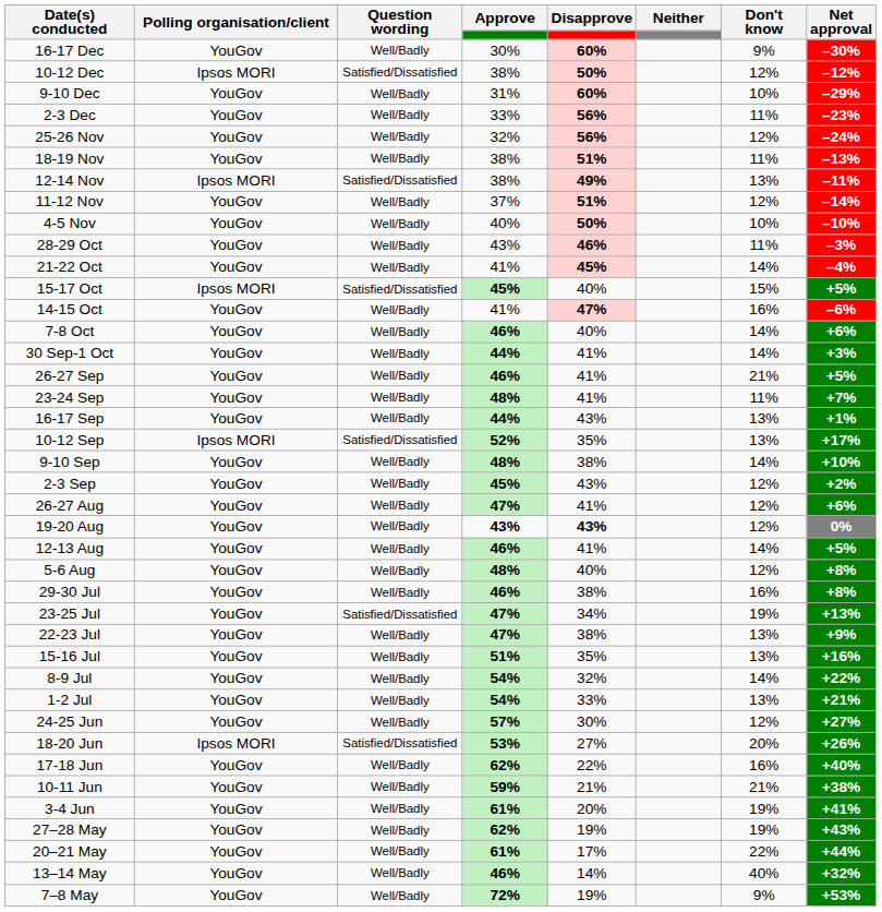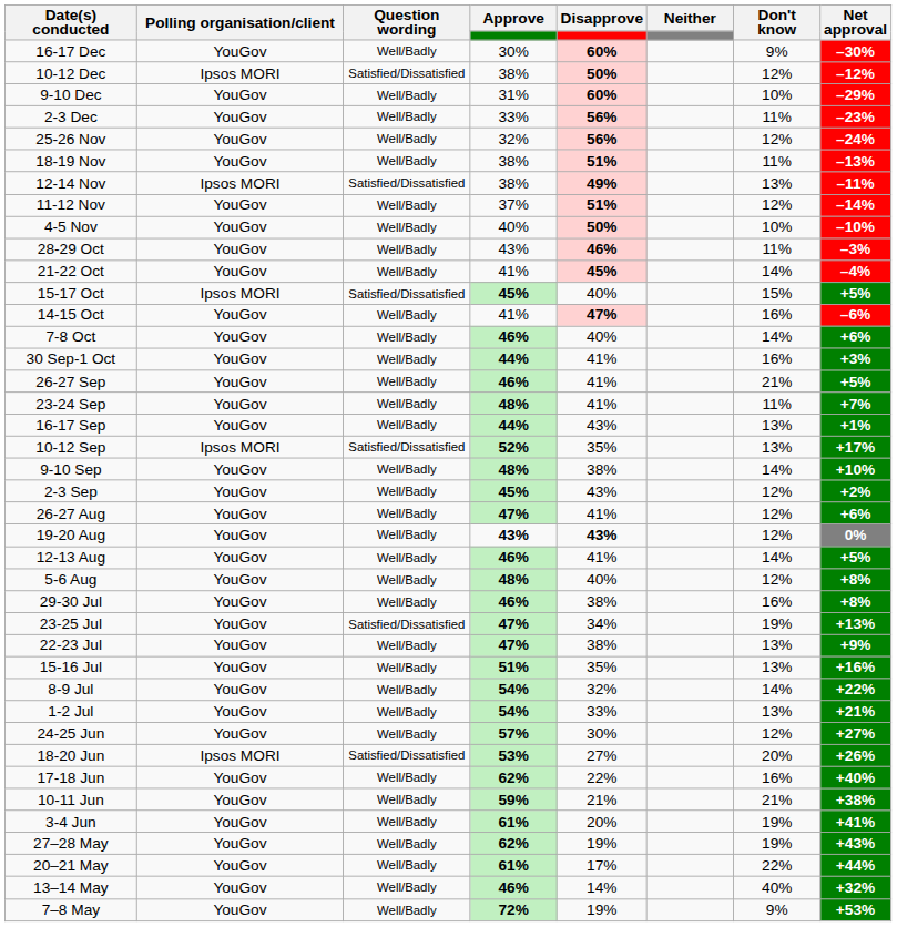 <table class="wikitable collapsible sortable" style="text-align:center;font-size:95%;line-height:14px;">
 <tr>
 <th style="width:125px;" rowspan="2">Date(s)<br>conducted</th>
 <th style="width:200px;" rowspan="2">Polling organisation/client</th>
 <th style="width:120px;" rowspan="2">Question<br>wording</th>
 <th class="unsortable" style="width:80px;">Approve</th>
 <th class="unsortable" style="width: 80px;">Disapprove</th>
 <th class="unsortable" style="width:80px;">Neither</th>
 <th class="unsortable" style="width:80px;" rowspan="2">Don't know</th>
 <th class="unsortable" style="width:20px;" rowspan="2">Net approval</th>
 </tr>
 <tr>
 <th class="unsortable" style="background:green;width:60px;"></th>
 <th class="unsortable" style="background:red;width:60px;"></th>
 <th class="unsortable" style="background:grey;width:60px;"></th>
 </tr>
 <tr>
 <td>16-17 Dec</td>
 <td>YouGov</td>
 <td><small>Well/Badly</small></td>
 <td>30%</td>
 <td style="background:#FFD2D2"><strong>60%</strong></td>
 <td></td>
 <td>9%</td>
 <td style="background:red;color:white;"><strong>–30%</strong></td>
 </tr>
 <tr>
 <td>10-12 Dec</td>
 <td>Ipsos MORI</td>
 <td><small>Satisfied/Dissatisfied</small></td>
 <td>38%</td>
 <td style="background:#FFD2D2"><strong>50%</strong></td>
 <td></td>
 <td>12%</td>
 <td style="background:red;color:white;"><strong>–12%</strong></td>
 </tr>
 <tr>
 <td>9-10 Dec</td>
 <td>YouGov</td>
 <td><small>Well/Badly</small></td>
 <td>31%</td>
 <td style="background:#FFD2D2"><strong>60%</strong></td>
 <td></td>
 <td>10%</td>
 <td style="background:red;color:white;"><strong>–29%</strong></td>
 </tr>
 <tr>
 <td>2-3 Dec</td>
 <td>YouGov</td>
 <td><small>Well/Badly</small></td>
 <td>33%</td>
 <td style="background:#FFD2D2"><strong>56%</strong></td>
 <td></td>
 <td>11%</td>
 <td style="background:red;color:white;"><strong>–23%</strong></td>
 </tr>
 <tr>
 <td>25-26 Nov</td>
 <td>YouGov</td>
 <td><small>Well/Badly</small></td>
 <td>32%</td>
 <td style="background:#FFD2D2"><strong>56%</strong></td>
 <td></td>
 <td>12%</td>
 <td style="background:red;color:white;"><strong>–24%</strong></td>
 </tr>
 <tr>
 <td>18-19 Nov</td>
 <td>YouGov</td>
 <td><small>Well/Badly</small></td>
 <td>38%</td>
 <td style="background:#FFD2D2"><strong>51%</strong></td>
 <td></td>
 <td>11%</td>
 <td style="background:red;color:white;"><strong>–13%</strong></td>
 </tr>
 <tr>
 <td>12-14 Nov</td>
 <td>Ipsos MORI</td>
 <td><small>Satisfied/Dissatisfied</small></td>
 <td>38%</td>
 <td style="background:#FFD2D2"><strong>49%</strong></td>
 <td></td>
 <td>13%</td>
 <td style="background:red;color:white;"><strong>–11%</strong></td>
 </tr>
 <tr>
 <td>11-12 Nov</td>
 <td>YouGov</td>
 <td><small>Well/Badly</small></td>
 <td>37%</td>
 <td style="background:#FFD2D2"><strong>51%</strong></td>
 <td></td>
 <td>12%</td>
 <td style="background:red;color:white;"><strong>–14%</strong></td>
 </tr>
 <tr>
 <td>4-5 Nov</td>
 <td>YouGov</td>
 <td><small>Well/Badly</small></td>
 <td>40%</td>
 <td style="background:#FFD2D2"><strong>50%</strong></td>
 <td></td>
 <td>10%</td>
 <td style="background:red;color:white;"><strong>–10%</strong></td>
 </tr>
 <tr>
 <td>28-29 Oct</td>
 <td>YouGov</td>
 <td><small>Well/Badly</small></td>
 <td>43%</td>
 <td style="background:#FFD2D2"><strong>46%</strong></td>
 <td></td>
 <td>11%</td>
 <td style="background:red;color:white;"><strong>–3%</strong></td>
 </tr>
 <tr>
 <td>21-22 Oct</td>
 <td>YouGov</td>
 <td><small>Well/Badly</small></td>
 <td>41%</td>
 <td style="background:#FFD2D2"><strong>45%</strong></td>
 <td></td>
 <td>14%</td>
 <td style="background:red;color:white;"><strong>–4%</strong></td>
 </tr>
 <tr>
 <td>15-17 Oct</td>
 <td>Ipsos MORI</td>
 <td><small>Satisfied/Dissatisfied</small></td>
 <td style="background:#C1F0C1"><strong>45%</strong></td>
 <td>40%</td>
 <td></td>
 <td>15%</td>
 <td style="background:green;color:white;"><strong>+5%</strong></td>
 </tr>
 <tr>
 <td>14-15 Oct</td>
 <td>YouGov</td>
 <td><small>Well/Badly</small></td>
 <td>41%</td>
 <td style="background:#FFD2D2"><strong>47%</strong></td>
 <td></td>
 <td>16%</td>
 <td style="background:red;color:white;"><strong>–6%</strong></td>
 </tr>
 <tr>
 <td>7-8 Oct</td>
 <td>YouGov</td>
 <td><small>Well/Badly</small></td>
 <td style="background:#C1F0C1"><strong>46%</strong></td>
 <td>40%</td>
 <td></td>
 <td>14%</td>
 <td style="background:green;color:white;"><strong>+6%</strong></td>
 </tr>
 <tr>
 <td>30 Sep-1 Oct</td>
 <td>YouGov</td>
 <td><small>Well/Badly</small></td>
 <td style="background:#C1F0C1"><strong>44%</strong></td>
 <td>41%</td>
 <td></td>
-<td>14%</td>
+<td>16%</td>
 <td style="background:green;color:white;"><strong>+3%</strong></td>
 </tr>
 <tr>
 <td>26-27 Sep</td>
 <td>YouGov</td>
 <td><small>Well/Badly</small></td>
 <td style="background:#C1F0C1"><strong>46%</strong></td>
 <td>41%</td>
 <td></td>
 <td>21%</td>
 <td style="background:green;color:white;"><strong>+5%</strong></td>
 </tr>
 <tr>
 <td>23-24 Sep</td>
 <td>YouGov</td>
 <td><small>Well/Badly</small></td>
 <td style="background:#C1F0C1"><strong>48%</strong></td>
 <td>41%</td>
 <td></td>
 <td>11%</td>
 <td style="background:green;color:white;"><strong>+7%</strong></td>
 </tr>
 <tr>
 <td>16-17 Sep</td>
 <td>YouGov</td>
 <td><small>Well/Badly</small></td>
 <td style="background:#C1F0C1"><strong>44%</strong></td>
 <td>43%</td>
 <td></td>
 <td>13%</td>
 <td style="background:green;color:white;"><strong>+1%</strong></td>
 </tr>
 <tr>
 <td>10-12 Sep</td>
 <td>Ipsos MORI</td>
 <td><small>Satisfied/Dissatisfied</small></td>
 <td style="background:#C1F0C1"><strong>52%</strong></td>
 <td>35%</td>
 <td></td>
 <td>13%</td>
 <td style="background:green;color:white;"><strong>+17%</strong></td>
 </tr>
 <tr>
 <td>9-10 Sep</td>
 <td>YouGov</td>
 <td><small>Well/Badly</small></td>
 <td style="background:#C1F0C1"><strong>48%</strong></td>
 <td>38%</td>
 <td></td>
 <td>14%</td>
 <td style="background:green;color:white;"><strong>+10%</strong></td>
 </tr>
 <tr>
 <td>2-3 Sep</td>
 <td>YouGov</td>
 <td><small>Well/Badly</small></td>
 <td style="background:#C1F0C1"><strong>45%</strong></td>
 <td>43%</td>
 <td></td>
 <td>12%</td>
 <td style="background:green;color:white;"><strong>+2%</strong></td>
 </tr>
 <tr>
 <td>26-27 Aug</td>
 <td>YouGov</td>
 <td><small>Well/Badly</small></td>
 <td style="background:#C1F0C1"><strong>47%</strong></td>
 <td>41%</td>
 <td></td>
 <td>12%</td>
 <td style="background:green;color:white;"><strong>+6%</strong></td>
 </tr>
 <tr>
 <td>19-20 Aug</td>
 <td>YouGov</td>
 <td><small>Well/Badly</small></td>
 <td><strong>43%</strong></td>
 <td><strong>43%</strong></td>
 <td></td>
 <td>12%</td>
 <td style="background:gray;color:white;"><strong>0%</strong></td>
 </tr>
 <tr>
 <td>12-13 Aug</td>
 <td>YouGov</td>
 <td><small>Well/Badly</small></td>
 <td style="background:#C1F0C1"><strong>46%</strong></td>
 <td>41%</td>
 <td></td>
 <td>14%</td>
 <td style="background:green;color:white;"><strong>+5%</strong></td>
 </tr>
 <tr>
 <td>5-6 Aug</td>
 <td>YouGov</td>
 <td><small>Well/Badly</small></td>
 <td style="background:#C1F0C1"><strong>48%</strong></td>
 <td>40%</td>
 <td></td>
 <td>12%</td>
 <td style="background:green;color:white;"><strong>+8%</strong></td>
 </tr>
 <tr>
 <td>29-30 Jul</td>
 <td>YouGov</td>
 <td><small>Well/Badly</small></td>
 <td style="background:#C1F0C1"><strong>46%</strong></td>
 <td>38%</td>
 <td></td>
 <td>16%</td>
 <td style="background:green;color:white;"><strong>+8%</strong></td>
 </tr>
 <tr>
 <td>23-25 Jul</td>
 <td>YouGov</td>
 <td><small>Satisfied/Dissatisfied</small></td>
 <td style="background:#C1F0C1"><strong>47%</strong></td>
 <td>34%</td>
 <td></td>
 <td>19%</td>
 <td style="background:green;color:white;"><strong>+13%</strong></td>
 </tr>
 <tr>
 <td>22-23 Jul</td>
 <td>YouGov</td>
 <td><small>Well/Badly</small></td>
 <td style="background:#C1F0C1"><strong>47%</strong></td>
 <td>38%</td>
 <td></td>
 <td>13%</td>
 <td style="background:green;color:white;"><strong>+9%</strong></td>
 </tr>
 <tr>
 <td>15-16 Jul</td>
 <td>YouGov</td>
 <td><small>Well/Badly</small></td>
 <td style="background:#C1F0C1"><strong>51%</strong></td>
 <td>35%</td>
 <td></td>
 <td>13%</td>
 <td style="background:green;color:white;"><strong>+16%</strong></td>
 </tr>
 <tr>
 <td>8-9 Jul</td>
 <td>YouGov</td>
 <td><small>Well/Badly</small></td>
 <td style="background:#C1F0C1"><strong>54%</strong></td>
 <td>32%</td>
 <td></td>
 <td>14%</td>
 <td style="background:green;color:white;"><strong>+22%</strong></td>
 </tr>
 <tr>
 <td>1-2 Jul</td>
 <td>YouGov</td>
 <td><small>Well/Badly</small></td>
 <td style="background:#C1F0C1"><strong>54%</strong></td>
 <td>33%</td>
 <td></td>
 <td>13%</td>
 <td style="background:green;color:white;"><strong>+21%</strong></td>
 </tr>
 <tr>
 <td>24-25 Jun</td>
 <td>YouGov</td>
 <td><small>Well/Badly</small></td>
 <td style="background:#C1F0C1"><strong>57%</strong></td>
 <td>30%</td>
 <td></td>
 <td>12%</td>
 <td style="background:green;color:white;"><strong>+27%</strong></td>
 </tr>
 <tr>
 <td>18-20 Jun</td>
 <td>Ipsos MORI</td>
 <td><small>Satisfied/Dissatisfied</small></td>
 <td style="background:#C1F0C1"><strong>53%</strong></td>
 <td>27%</td>
 <td></td>
 <td>20%</td>
 <td style="background:green;color:white;"><strong>+26%</strong></td>
 </tr>
 <tr>
 <td>17-18 Jun</td>
 <td>YouGov</td>
 <td><small>Well/Badly</small></td>
 <td style="background:#C1F0C1"><strong>62%</strong></td>
 <td>22%</td>
 <td></td>
 <td>16%</td>
 <td style="background:green;color:white;"><strong>+40%</strong></td>
 </tr>
 <tr>
 <td>10-11 Jun</td>
 <td>YouGov</td>
 <td><small>Well/Badly</small></td>
 <td style="background:#C1F0C1"><strong>59%</strong></td>
 <td>21%</td>
 <td></td>
 <td>21%</td>
 <td style="background:green;color:white;"><strong>+38%</strong></td>
 </tr>
 <tr>
 <td>3-4 Jun</td>
 <td>YouGov</td>
 <td><small>Well/Badly</small></td>
 <td style="background:#C1F0C1"><strong>61%</strong></td>
 <td>20%</td>
 <td></td>
 <td>19%</td>
 <td style="background:green;color:white;"><strong>+41%</strong></td>
 </tr>
 <tr>
 <td>27–28 May</td>
 <td>YouGov</td>
 <td><small>Well/Badly</small></td>
 <td style="background:#C1F0C1"><strong>62%</strong></td>
 <td>19%</td>
 <td></td>
 <td>19%</td>
 <td style="background:green;color:white;"><strong>+43%</strong></td>
 </tr>
 <tr>
 <td>20–21 May</td>
 <td>YouGov</td>
 <td><small>Well/Badly</small></td>
 <td style="background:#C1F0C1"><strong>61%</strong></td>
 <td>17%</td>
 <td></td>
 <td>22%</td>
 <td style="background:green;color:white;"><strong>+44%</strong></td>
 </tr>
 <tr>
 <td>13–14 May</td>
 <td>YouGov</td>
 <td><small>Well/Badly</small></td>
 <td style="background:#C1F0C1"><strong>46%</strong></td>
 <td>14%</td>
 <td></td>
 <td>40%</td>
 <td style="background:green;color:white;"><strong>+32%</strong></td>
 </tr>
 <tr>
 <td>7–8 May</td>
 <td>YouGov</td>
 <td><small>Well/Badly</small></td>
 <td style="background:#C1F0C1"><strong>72%</strong></td>
 <td>19%</td>
 <td></td>
 <td>9%</td>
 <td style="background:green;color:white;"><strong>+53%</strong></td>
 </tr>
 </table>
